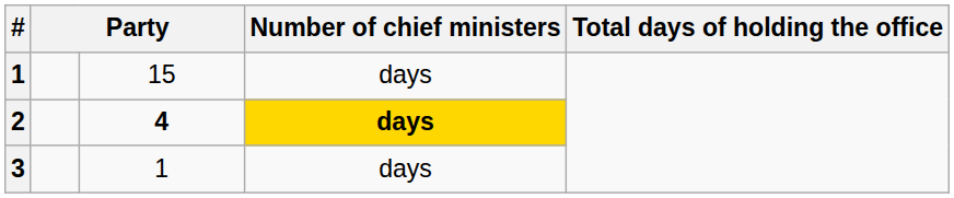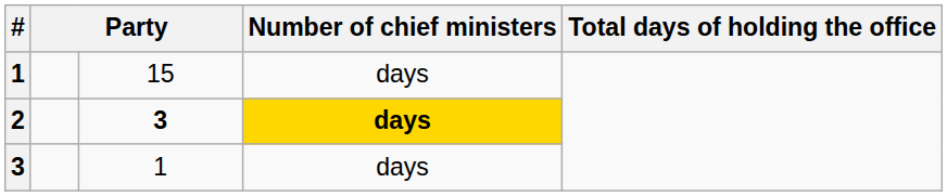 <table class="wikitable sortable" style="line-height:1.4em; text-align:center">
 <tr>
 <th data-sort-type=number>#</th>
 <th colspan=2 style="width:8em">Party</th>
 <th data-sort-type="number">Number of chief ministers</th>
 <th>Total days of holding the office</th>
 </tr>
 <tr>
 <th data-sort-value="1">1</th>
 <td></td>
 <td data-sort-type="5">15</td>
 <td> days</td>
 </tr>
 <tr>
 <th data-sort-value="2"><strong>2</strong></th>
 <td></td>
-<td data-sort-type="2"><strong>4</strong></td>
+<td data-sort-type="2"><strong>3</strong></td>
 <td style="background: gold;"><strong> days</strong></td>
 </tr>
 <tr>
 <th data-sort-value="3">3</th>
 <td></td>
 <td data-sort-type="3">1</td>
 <td> days</td>
 </tr>
 </table>
